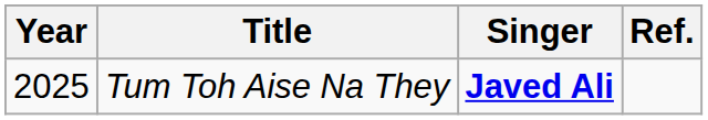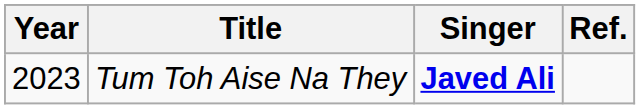 <table class="wikitable sortable">
 <tr>
 <th>Year</th>
 <th>Title</th>
 <th>Singer</th>
 <th class="unsortable">Ref.</th>
 </tr>
 <tr>
-<td>2025</td>
+<td>2023</td>
 <td><em>Tum Toh Aise Na They</em></td>
 <td><strong><a href='#'>Javed Ali</a></strong></td>
 <td></td>
 </tr>
 </table>
